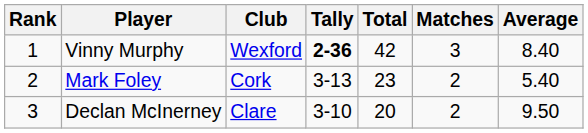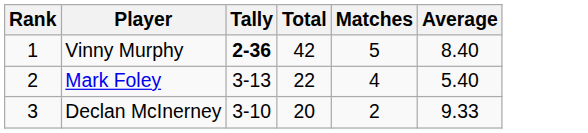 <table class="wikitable">
 <tr>
 <th>Rank</th>
 <th>Player</th>
-<th>Club</th>
 <th>Tally</th>
 <th>Total</th>
 <th>Matches</th>
 <th>Average</th>
 </tr>
 <tr>
 <td rowspan=1 align=center>1</td>
 <td>Vinny Murphy</td>
-<td><a href='#'>Wexford</a></td>
 <td align=center><strong>2-36</strong></td>
 <td align=center>42</td>
-<td align=center>3</td>
+<td align=center>5</td>
 <td align=center>8.40</td>
 </tr>
 <tr>
 <td rowspan=1 align=center>2</td>
 <td><a href='#'>Mark Foley</a></td>
-<td><a href='#'>Cork</a></td>
 <td align=center>3-13</td>
-<td align=center>23</td>
-<td align=center>2</td>
+<td align=center>22</td>
+<td align=center>4</td>
 <td align=center>5.40</td>
 </tr>
 <tr>
 <td rowspan=1 align=center>3</td>
 <td>Declan McInerney</td>
-<td><a href='#'>Clare</a></td>
 <td align=center>3-10</td>
 <td align=center>20</td>
 <td align=center>2</td>
-<td align=center>9.50</td>
+<td align=center>9.33</td>
 </tr>
 </table>
